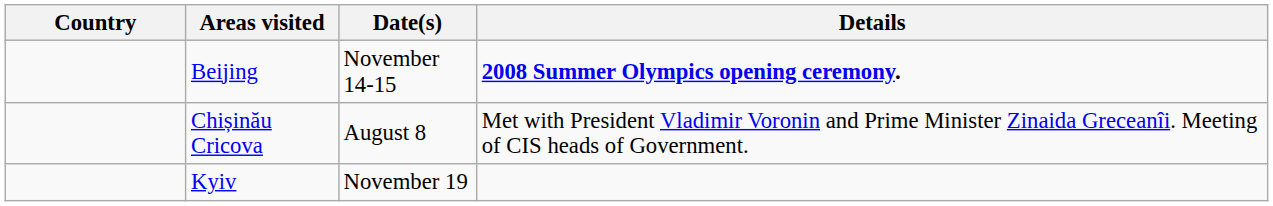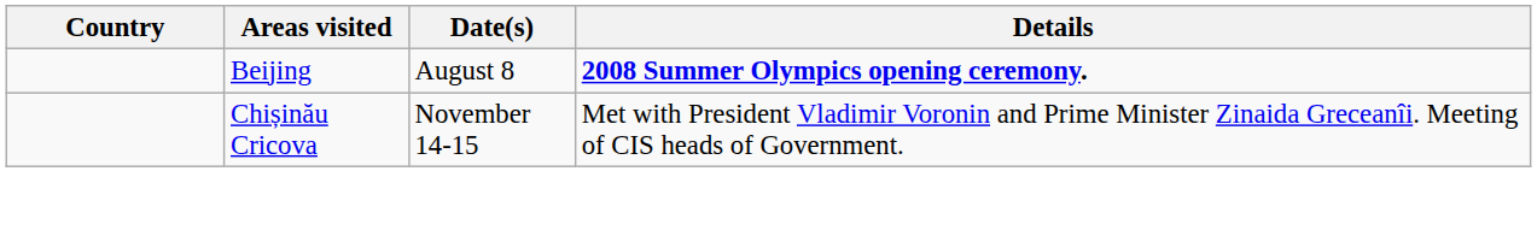 <table class="wikitable sortable outercollapse" style="margin: 1em auto 1em auto">
 <tr>
 <th width="120">Country</th>
 <th width="100">Areas visited</th>
 <th width="90">Date(s)</th>
 <th class="unsortable" style="width:550px;">Details</th>
 </tr>
 <tr>
 <td></td>
 <td><a href='#'>Beijing</a></td>
-<td>November 14-15</td>
+<td>August 8</td>
 <td><strong><a href='#'>2008 Summer Olympics opening ceremony</a>.</strong></td>
 </tr>
 <tr>
 <td></td>
 <td><a href='#'>Chișinău</a><br><a href='#'>Cricova</a></td>
-<td>August 8</td>
+<td>November 14-15</td>
 <td>Met with President <a href='#'>Vladimir Voronin</a> and Prime Minister <a href='#'>Zinaida Greceanîi</a>. Meeting of CIS heads of Government.</td>
 </tr>
-<tr>
-<td></td>
-<td><a href='#'>Kyiv</a></td>
-<td>November 19</td>
-<td></td>
-</tr>
 </table>
